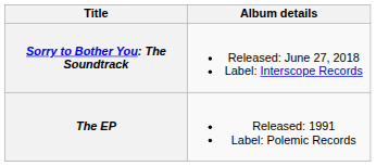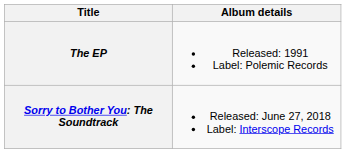 <table class="wikitable plainrowheaders" style="text-align:center;">
 <tr>
 <th scope="col" style="width:15em;">Title</th>
 <th scope="col" style="width:15em;">Album details</th>
 </tr>
 <tr>
+<th scope="row"><em>The EP</em></th>
+<td><br><ul><li>Released: 1991</li><li>Label: Polemic Records</li></ul></td>
+</tr>
+<tr>
 <th scope="row"><em><a href='#'>Sorry to Bother You</a>: The Soundtrack</em></th>
 <td><br><ul><li>Released: June 27, 2018</li><li>Label: <a href='#'>Interscope Records</a></li></ul></td>
 </tr>
-<tr>
-<th scope="row"><em>The EP</em></th>
-<td><br><ul><li>Released: 1991</li><li>Label: Polemic Records</li></ul></td>
-</tr>
 </table>
